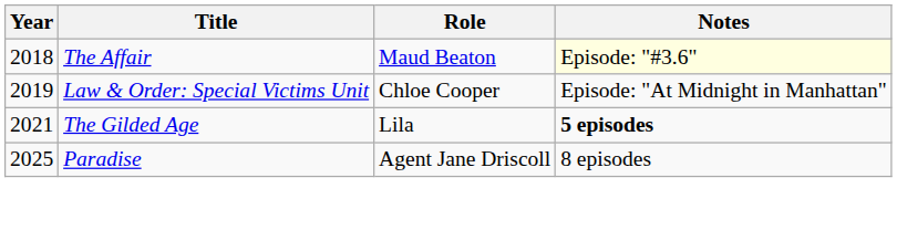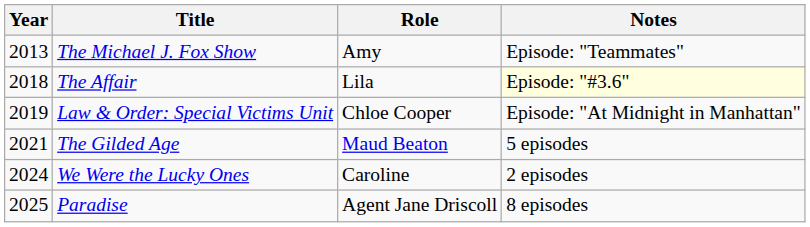 <table class="wikitable sortable">
 <tr>
 <th>Year</th>
 <th>Title</th>
 <th>Role</th>
 <th class="unsortable">Notes</th>
 </tr>
 <tr>
+<td>2013</td>
+<td><em><a href='#'>The Michael J. Fox Show</a></em></td>
+<td>Amy</td>
+<td>Episode: "Teammates"</td>
+</tr>
+<tr>
 <td>2018</td>
 <td><em><a href='#'>The Affair</a></em></td>
-<td><a href='#'>Maud Beaton</a></td>
+<td>Lila</td>
 <td style="background: lightyellow;">Episode: "#3.6"</td>
 </tr>
 <tr>
 <td>2019</td>
 <td><em><a href='#'>Law & Order: Special Victims Unit</a></em></td>
 <td>Chloe Cooper</td>
 <td>Episode: "At Midnight in Manhattan"</td>
 </tr>
 <tr>
 <td>2021</td>
 <td><em><a href='#'>The Gilded Age</a></em></td>
-<td>Lila</td>
-<td><strong>5 episodes</strong></td>
+<td><a href='#'>Maud Beaton</a></td>
+<td>5 episodes</td>
+</tr>
+<tr>
+<td>2024</td>
+<td><em><a href='#'>We Were the Lucky Ones</a></em></td>
+<td>Caroline</td>
+<td>2 episodes</td>
 </tr>
 <tr>
 <td>2025</td>
 <td><em><a href='#'>Paradise</a></em></td>
 <td>Agent Jane Driscoll</td>
 <td>8 episodes</td>
 </tr>
 </table>
